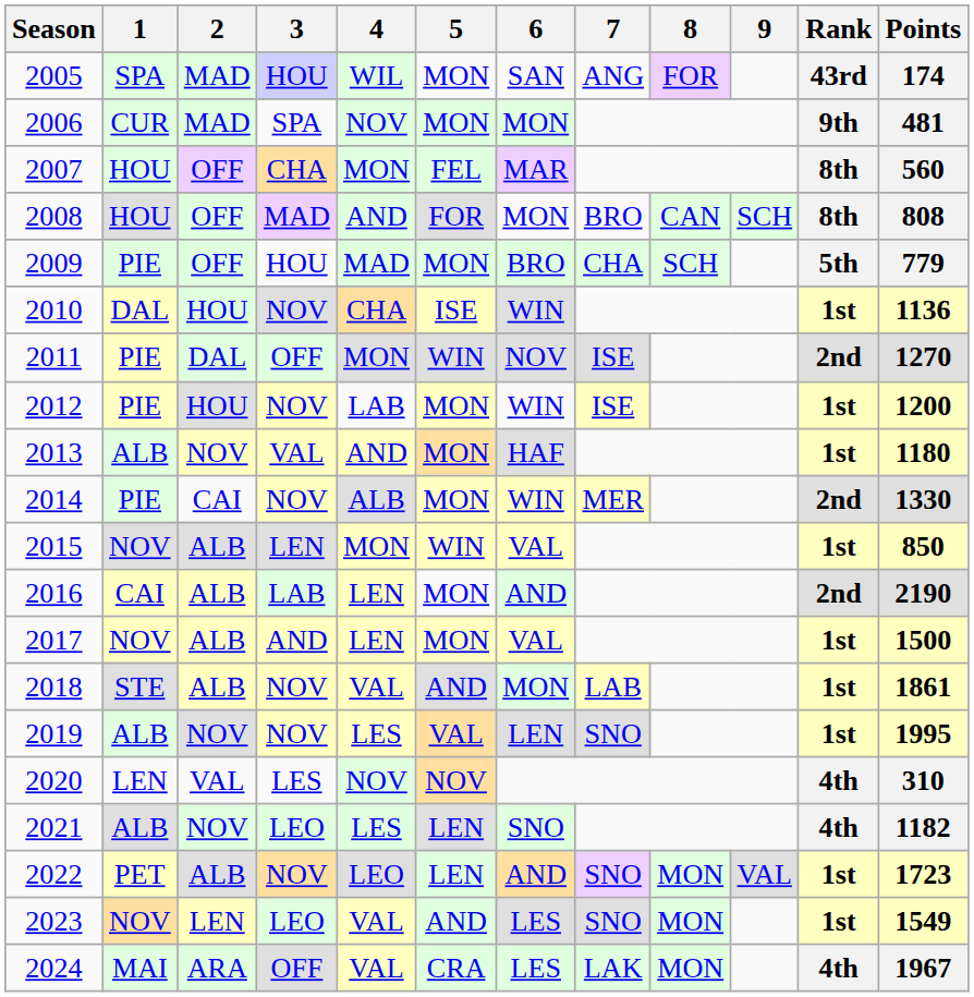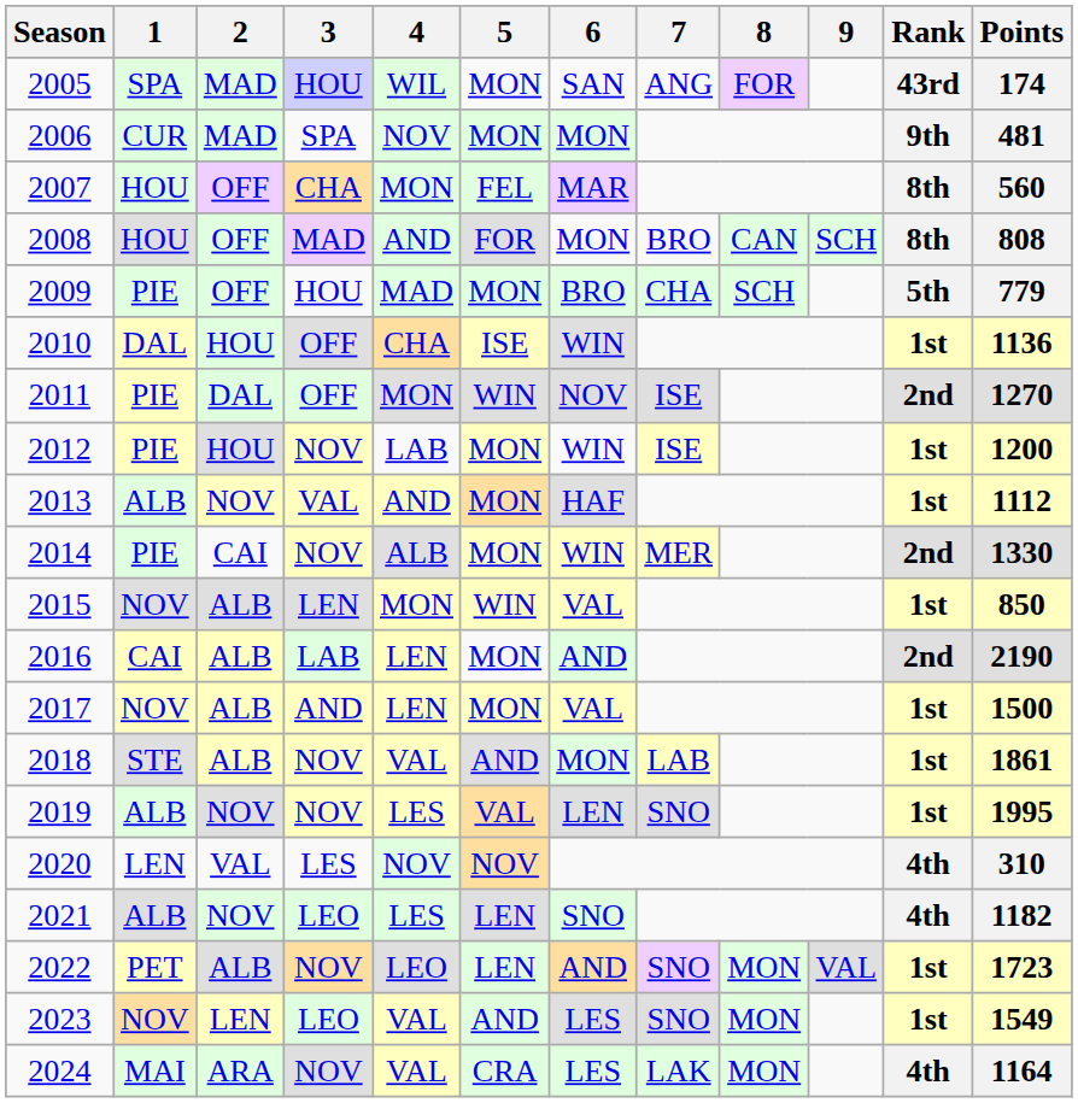 <table class="wikitable" style="text-align:center; font-size:95%">
 <tr>
 <th>Season</th>
 <th>1</th>
 <th>2</th>
 <th>3</th>
 <th>4</th>
 <th>5</th>
 <th>6</th>
 <th>7</th>
 <th>8</th>
 <th>9</th>
 <th>Rank</th>
 <th>Points</th>
 </tr>
 <tr>
 <td><a href='#'>2005</a></td>
 <td bgcolor="#dfffdf"><a href='#'>SPA</a><br></td>
 <td bgcolor="#dfffdf"><a href='#'>MAD</a><br></td>
 <td bgcolor="#cfcfff"><a href='#'>HOU</a><br></td>
 <td bgcolor="#dfffdf"><a href='#'>WIL</a><br></td>
 <td><a href='#'>MON</a><br></td>
 <td><a href='#'>SAN</a><br></td>
 <td><a href='#'>ANG</a><br></td>
 <td bgcolor="#efcfff"><a href='#'>FOR</a><br></td>
 <td colspan=1></td>
 <th>43rd</th>
 <th>174</th>
 </tr>
 <tr>
 <td><a href='#'>2006</a></td>
 <td bgcolor="#dfffdf"><a href='#'>CUR</a><br></td>
 <td bgcolor="#dfffdf"><a href='#'>MAD</a><br></td>
 <td><a href='#'>SPA</a><br></td>
 <td bgcolor="#dfffdf"><a href='#'>NOV</a><br></td>
 <td bgcolor="#dfffdf"><a href='#'>MON</a><br></td>
 <td bgcolor="#dfffdf"><a href='#'>MON</a><br></td>
 <td colspan=3></td>
 <th>9th</th>
 <th>481</th>
 </tr>
 <tr>
 <td><a href='#'>2007</a></td>
 <td bgcolor="#dfffdf"><a href='#'>HOU</a><br></td>
 <td bgcolor="#efcfff"><a href='#'>OFF</a><br></td>
 <td bgcolor="#ffdf9f"><a href='#'>CHA</a><br></td>
 <td bgcolor="#dfffdf"><a href='#'>MON</a><br></td>
 <td bgcolor="#dfffdf"><a href='#'>FEL</a><br></td>
 <td bgcolor="#efcfff"><a href='#'>MAR</a><br></td>
 <td colspan=3></td>
 <th>8th</th>
 <th>560</th>
 </tr>
 <tr>
 <td><a href='#'>2008</a></td>
 <td bgcolor="#dfdfdf"><a href='#'>HOU</a><br></td>
 <td bgcolor="#dfffdf"><a href='#'>OFF</a><br></td>
 <td bgcolor="#efcfff"><a href='#'>MAD</a><br></td>
 <td bgcolor="#dfffdf"><a href='#'>AND</a><br></td>
 <td bgcolor="#dfdfdf"><a href='#'>FOR</a><br></td>
 <td><a href='#'>MON</a><br></td>
 <td><a href='#'>BRO</a><br></td>
 <td bgcolor="#dfffdf"><a href='#'>CAN</a><br></td>
 <td bgcolor="#dfffdf"><a href='#'>SCH</a><br></td>
 <th>8th</th>
 <th>808</th>
 </tr>
 <tr>
 <td><a href='#'>2009</a></td>
 <td bgcolor="#dfffdf"><a href='#'>PIE</a><br></td>
 <td bgcolor="#dfffdf"><a href='#'>OFF</a><br></td>
 <td><a href='#'>HOU</a><br></td>
 <td bgcolor="#dfffdf"><a href='#'>MAD</a><br></td>
 <td bgcolor="#dfffdf"><a href='#'>MON</a><br></td>
 <td bgcolor="#dfffdf"><a href='#'>BRO</a><br></td>
 <td bgcolor="#dfffdf"><a href='#'>CHA</a><br></td>
 <td bgcolor="#dfffdf"><a href='#'>SCH</a><br></td>
 <td colspan=1></td>
 <th>5th</th>
 <th>779</th>
 </tr>
 <tr>
 <td><a href='#'>2010</a></td>
 <td bgcolor="#ffffbf"><a href='#'>DAL</a><br></td>
 <td bgcolor="#dfffdf"><a href='#'>HOU</a><br></td>
-<td bgcolor="#dfdfdf"><a href='#'>NOV</a><br></td>
+<td bgcolor="#dfdfdf"><a href='#'>OFF</a><br></td>
 <td bgcolor="#ffdf9f"><a href='#'>CHA</a><br></td>
 <td bgcolor="#ffffbf"><a href='#'>ISE</a><br></td>
 <td bgcolor="#dfdfdf"><a href='#'>WIN</a><br></td>
 <td colspan=3></td>
 <td style="background:#FFFFBF;"><strong>1st</strong></td>
 <td style="background:#FFFFBF;"><strong>1136</strong></td>
 </tr>
 <tr>
 <td><a href='#'>2011</a></td>
 <td bgcolor="#ffffbf"><a href='#'>PIE</a><br></td>
 <td bgcolor="#dfffdf"><a href='#'>DAL</a><br></td>
 <td bgcolor="#dfffdf"><a href='#'>OFF</a><br></td>
 <td bgcolor="#dfdfdf"><a href='#'>MON</a><br></td>
 <td bgcolor="#dfdfdf"><a href='#'>WIN</a><br></td>
 <td bgcolor="#dfdfdf"><a href='#'>NOV</a><br></td>
 <td bgcolor="#dfdfdf"><a href='#'>ISE</a><br></td>
 <td colspan=2></td>
 <td style="background:#DFDFDF;"><strong>2nd</strong></td>
 <td style="background:#DFDFDF;"><strong>1270</strong></td>
 </tr>
 <tr>
 <td><a href='#'>2012</a></td>
 <td bgcolor="#ffffbf"><a href='#'>PIE</a><br></td>
 <td bgcolor="#dfdfdf"><a href='#'>HOU</a><br></td>
 <td bgcolor="#ffffbf"><a href='#'>NOV</a><br></td>
 <td><a href='#'>LAB</a><br></td>
 <td bgcolor="#ffffbf"><a href='#'>MON</a><br></td>
 <td><a href='#'>WIN</a><br></td>
 <td bgcolor="#ffffbf"><a href='#'>ISE</a><br></td>
 <td colspan=2></td>
 <td style="background:#FFFFBF;"><strong>1st</strong></td>
 <td style="background:#FFFFBF;"><strong>1200</strong></td>
 </tr>
 <tr>
 <td><a href='#'>2013</a></td>
 <td bgcolor="#dfffdf"><a href='#'>ALB</a><br></td>
 <td bgcolor="#ffffbf"><a href='#'>NOV</a><br></td>
 <td bgcolor="#ffffbf"><a href='#'>VAL</a><br></td>
 <td bgcolor="#ffffbf"><a href='#'>AND</a><br></td>
 <td bgcolor="#ffdf9f"><a href='#'>MON</a><br></td>
 <td bgcolor="#dfdfdf"><a href='#'>HAF</a><br></td>
 <td colspan=3></td>
 <td style="background:#FFFFBF;"><strong>1st</strong></td>
-<td style="background:#FFFFBF;"><strong>1180</strong></td>
+<td style="background:#FFFFBF;"><strong>1112</strong></td>
 </tr>
 <tr>
 <td><a href='#'>2014</a></td>
 <td bgcolor="#dfffdf"><a href='#'>PIE</a><br></td>
 <td><a href='#'>CAI</a><br></td>
 <td bgcolor="#ffffbf"><a href='#'>NOV</a><br></td>
 <td bgcolor="#dfdfdf"><a href='#'>ALB</a><br></td>
 <td bgcolor="#ffffbf"><a href='#'>MON</a><br></td>
 <td bgcolor="#ffffbf"><a href='#'>WIN</a><br></td>
 <td bgcolor="#ffffbf"><a href='#'>MER</a><br></td>
 <td colspan=2></td>
 <td style="background:#DFDFDF;"><strong>2nd</strong></td>
 <td style="background:#DFDFDF;"><strong>1330</strong></td>
 </tr>
 <tr>
 <td><a href='#'>2015</a></td>
 <td bgcolor="#dfdfdf"><a href='#'>NOV</a><br></td>
 <td bgcolor="#dfdfdf"><a href='#'>ALB</a><br></td>
 <td bgcolor="#dfdfdf"><a href='#'>LEN</a><br></td>
 <td bgcolor="#ffffbf"><a href='#'>MON</a><br></td>
 <td bgcolor="#ffffbf"><a href='#'>WIN</a><br></td>
 <td bgcolor="#ffffbf"><a href='#'>VAL</a><br></td>
 <td colspan=3></td>
 <td style="background:#FFFFBF;"><strong>1st</strong></td>
 <td style="background:#FFFFBF;"><strong>850</strong></td>
 </tr>
 <tr>
 <td><a href='#'>2016</a></td>
 <td bgcolor="#ffffbf"><a href='#'>CAI</a><br></td>
 <td bgcolor="#ffffbf"><a href='#'>ALB</a><br></td>
 <td bgcolor="#dfffdf"><a href='#'>LAB</a><br></td>
 <td bgcolor="#ffffbf"><a href='#'>LEN</a><br></td>
 <td><a href='#'>MON</a><br></td>
 <td bgcolor="#dfffdf"><a href='#'>AND</a><br></td>
 <td colspan=3></td>
 <td style="background:#DFDFDF;"><strong>2nd</strong></td>
 <td style="background:#DFDFDF;"><strong>2190</strong></td>
 </tr>
 <tr>
 <td><a href='#'>2017</a></td>
 <td bgcolor="#ffffbf"><a href='#'>NOV</a><br></td>
 <td bgcolor="#ffffbf"><a href='#'>ALB</a><br></td>
 <td bgcolor="#ffffbf"><a href='#'>AND</a><br></td>
 <td bgcolor="#ffffbf"><a href='#'>LEN</a><br></td>
 <td bgcolor="#ffffbf"><a href='#'>MON</a><br></td>
 <td bgcolor="#ffffbf"><a href='#'>VAL</a><br></td>
 <td colspan=3></td>
 <td style="background:#FFFFBF;"><strong>1st</strong></td>
 <td style="background:#FFFFBF;"><strong>1500</strong></td>
 </tr>
 <tr>
 <td><a href='#'>2018</a></td>
 <td bgcolor="#dfdfdf"><a href='#'>STE</a><br></td>
 <td bgcolor="#ffffbf"><a href='#'>ALB</a><br></td>
 <td bgcolor="#ffffbf"><a href='#'>NOV</a><br></td>
 <td bgcolor="#ffffbf"><a href='#'>VAL</a><br></td>
 <td bgcolor="#dfdfdf"><a href='#'>AND</a><br></td>
 <td bgcolor="#dfffdf"><a href='#'>MON</a><br></td>
 <td bgcolor="#ffffbf"><a href='#'>LAB</a><br></td>
 <td colspan=2></td>
 <td style="background:#FFFFBF;"><strong>1st</strong></td>
 <td style="background:#FFFFBF;"><strong>1861</strong></td>
 </tr>
 <tr>
 <td><a href='#'>2019</a></td>
 <td bgcolor="#dfffdf"><a href='#'>ALB</a><br></td>
 <td bgcolor="#dfdfdf"><a href='#'>NOV</a><br></td>
 <td bgcolor="#ffffbf"><a href='#'>NOV</a><br></td>
 <td bgcolor="#ffffbf"><a href='#'>LES</a><br></td>
 <td bgcolor="#ffdf9f"><a href='#'>VAL</a><br></td>
 <td bgcolor="#dfdfdf"><a href='#'>LEN</a><br></td>
 <td bgcolor="#dfdfdf"><a href='#'>SNO</a><br></td>
 <td colspan=2></td>
 <td style="background:#FFFFBF;"><strong>1st</strong></td>
 <td style="background:#FFFFBF;"><strong>1995</strong></td>
 </tr>
 <tr>
 <td><a href='#'>2020</a></td>
 <td><a href='#'>LEN</a><br></td>
 <td><a href='#'>VAL</a><br></td>
 <td><a href='#'>LES</a><br></td>
 <td bgcolor="#dfffdf"><a href='#'>NOV</a><br></td>
 <td bgcolor="#ffdf9f"><a href='#'>NOV</a><br></td>
 <td colspan=4></td>
 <th>4th</th>
 <th>310</th>
 </tr>
 <tr>
 <td><a href='#'>2021</a></td>
 <td bgcolor="#dfdfdf"><a href='#'>ALB</a><br></td>
 <td bgcolor="#dfffdf"><a href='#'>NOV</a><br></td>
 <td bgcolor="#dfffdf"><a href='#'>LEO</a><br></td>
 <td bgcolor="#dfffdf"><a href='#'>LES</a><br></td>
 <td bgcolor="#dfdfdf"><a href='#'>LEN</a><br></td>
 <td bgcolor="#dfffdf"><a href='#'>SNO</a><br></td>
 <td colspan=3></td>
 <th>4th</th>
 <th>1182</th>
 </tr>
 <tr>
 <td><a href='#'>2022</a></td>
 <td bgcolor="#ffffbf"><a href='#'>PET</a><br></td>
 <td bgcolor="#dfdfdf"><a href='#'>ALB</a><br></td>
 <td bgcolor="#ffdf9f"><a href='#'>NOV</a><br></td>
 <td bgcolor="#dfdfdf"><a href='#'>LEO</a><br></td>
 <td bgcolor="#dfffdf"><a href='#'>LEN</a><br></td>
 <td bgcolor="#ffdf9f"><a href='#'>AND</a><br></td>
 <td bgcolor="#efcfff"><a href='#'>SNO</a><br></td>
 <td bgcolor="#dfffdf"><a href='#'>MON</a><br></td>
 <td bgcolor="#dfdfdf"><a href='#'>VAL</a><br></td>
 <td style="background:#FFFFBF;"><strong>1st</strong></td>
 <td style="background:#FFFFBF;"><strong>1723</strong></td>
 </tr>
 <tr>
 <td><a href='#'>2023</a></td>
 <td bgcolor="#ffdf9f"><a href='#'>NOV</a><br></td>
 <td bgcolor="#ffffbf"><a href='#'>LEN</a><br></td>
 <td bgcolor="#dfffdf"><a href='#'>LEO</a><br></td>
 <td bgcolor="#ffffbf"><a href='#'>VAL</a><br></td>
 <td bgcolor="#dfffdf"><a href='#'>AND</a><br></td>
 <td bgcolor="#dfdfdf"><a href='#'>LES</a><br></td>
 <td bgcolor="#dfdfdf"><a href='#'>SNO</a><br></td>
 <td bgcolor="#dfffdf"><a href='#'>MON</a><br></td>
 <td></td>
 <td style="background:#FFFFBF;"><strong>1st</strong></td>
 <td style="background:#FFFFBF;"><strong>1549</strong></td>
 </tr>
 <tr>
 <td><a href='#'>2024</a></td>
 <td bgcolor="#dfffdf"><a href='#'>MAI</a><br></td>
 <td bgcolor="#dfffdf"><a href='#'>ARA</a><br></td>
-<td bgcolor="#dfdfdf"><a href='#'>OFF</a><br></td>
+<td bgcolor="#dfdfdf"><a href='#'>NOV</a><br></td>
 <td bgcolor="#ffffbf"><a href='#'>VAL</a><br></td>
 <td bgcolor="#dfffdf"><a href='#'>CRA</a><br></td>
 <td bgcolor="#dfffdf"><a href='#'>LES</a><br></td>
 <td bgcolor="#dfffdf"><a href='#'>LAK</a><br></td>
 <td bgcolor="#dfffdf"><a href='#'>MON</a><br></td>
 <td></td>
 <th>4th</th>
-<th>1967</th>
+<th>1164</th>
 </tr>
 </table>
